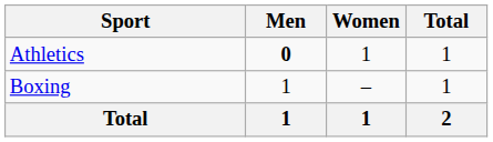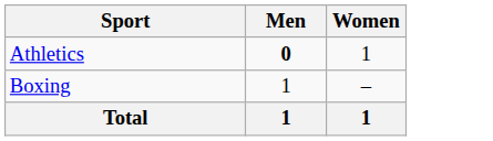 <table class="wikitable sortable" style="text-align:center;">
 <tr>
 <th width=180>Sport</th>
 <th width=55>Men</th>
 <th width=55>Women</th>
-<th width=55>Total</th>
 </tr>
 <tr>
 <td align=left><a href='#'>Athletics</a></td>
 <td><strong>0</strong></td>
-<td>1</td>
 <td>1</td>
 </tr>
 <tr>
 <td align=left><a href='#'>Boxing</a></td>
 <td>1</td>
 <td>–</td>
-<td>1</td>
 </tr>
 <tr>
 <th>Total</th>
 <th>1</th>
 <th>1</th>
-<th>2</th>
 </tr>
 </table>
